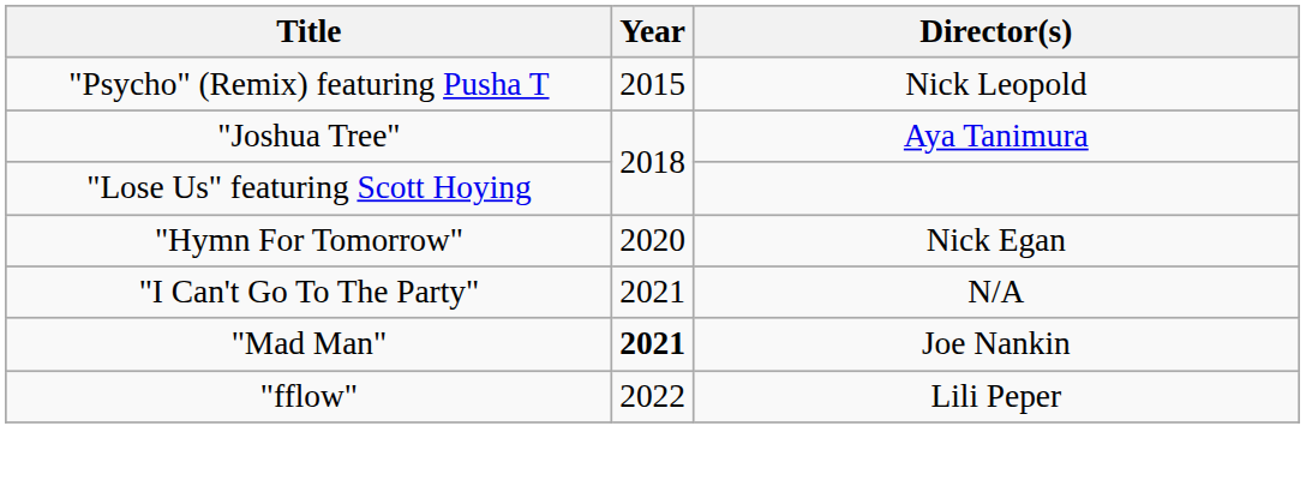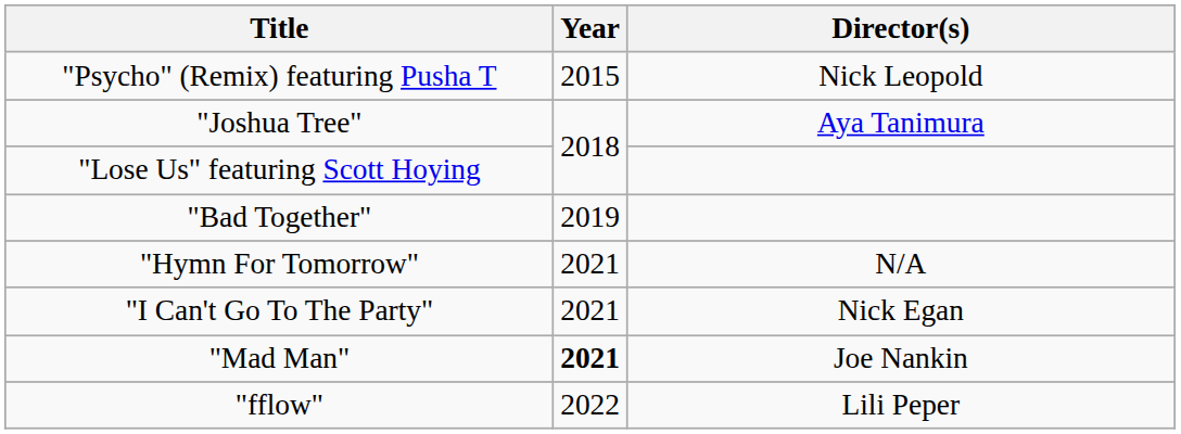 <table class="wikitable plainrowheaders" style="text-align:center;">
 <tr>
 <th scope="col" style="width:18em;">Title</th>
 <th scope="col">Year</th>
 <th scope="col" style="width:18em;">Director(s)</th>
 </tr>
 <tr>
 <td scope="row">"Psycho" (Remix) featuring <a href='#'>Pusha T</a></td>
 <td>2015</td>
 <td>Nick Leopold</td>
 </tr>
 <tr>
 <td scope="row">"Joshua Tree"</td>
 <td rowspan="2">2018</td>
 <td><a href='#'>Aya Tanimura</a></td>
 </tr>
 <tr>
 <td scope="row">"Lose Us" featuring <a href='#'>Scott Hoying</a></td>
 <td></td>
 </tr>
 <tr>
+<td scope="row">"Bad Together"</td>
+<td>2019</td>
+<td></td>
+</tr>
+<tr>
 <td>"Hymn For Tomorrow"</td>
-<td>2020</td>
-<td>Nick Egan</td>
+<td>2021</td>
+<td>N/A</td>
 </tr>
 <tr>
 <td>"I Can't Go To The Party"</td>
 <td>2021</td>
-<td>N/A</td>
+<td>Nick Egan</td>
 </tr>
 <tr>
 <td>"Mad Man"</td>
 <td><strong>2021</strong></td>
 <td>Joe Nankin</td>
 </tr>
 <tr>
 <td>"fflow"</td>
 <td>2022</td>
 <td>Lili Peper</td>
 </tr>
 </table>
